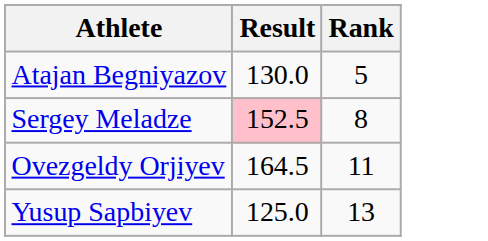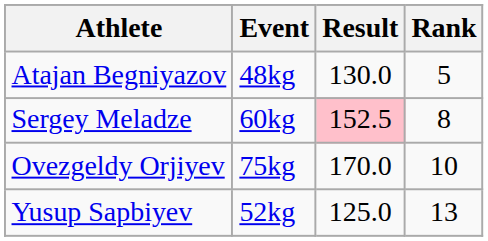 <table class=wikitable style="font-size:90%">
 <tr>
 <th>Athlete</th>
+<th>Event</th>
 <th>Result</th>
 <th>Rank</th>
 </tr>
 <tr>
 <td><a href='#'>Atajan Begniyazov</a></td>
+<td><a href='#'>48kg</a></td>
 <td style="text-align:center;">130.0</td>
 <td style="text-align:center;">5</td>
 </tr>
 <tr>
 <td><a href='#'>Sergey Meladze</a></td>
+<td><a href='#'>60kg</a></td>
 <td style="background: pink; text-align:center;">152.5</td>
 <td style="text-align:center;">8</td>
 </tr>
 <tr>
 <td><a href='#'>Ovezgeldy Orjiyev</a></td>
-<td style="text-align:center;">164.5</td>
-<td style="text-align:center;">11</td>
+<td><a href='#'>75kg</a></td>
+<td style="text-align:center;">170.0</td>
+<td style="text-align:center;">10</td>
 </tr>
 <tr>
 <td><a href='#'>Yusup Sapbiyev</a></td>
+<td><a href='#'>52kg</a></td>
 <td style="text-align:center;">125.0</td>
 <td style="text-align:center;">13</td>
 </tr>
 </table>
